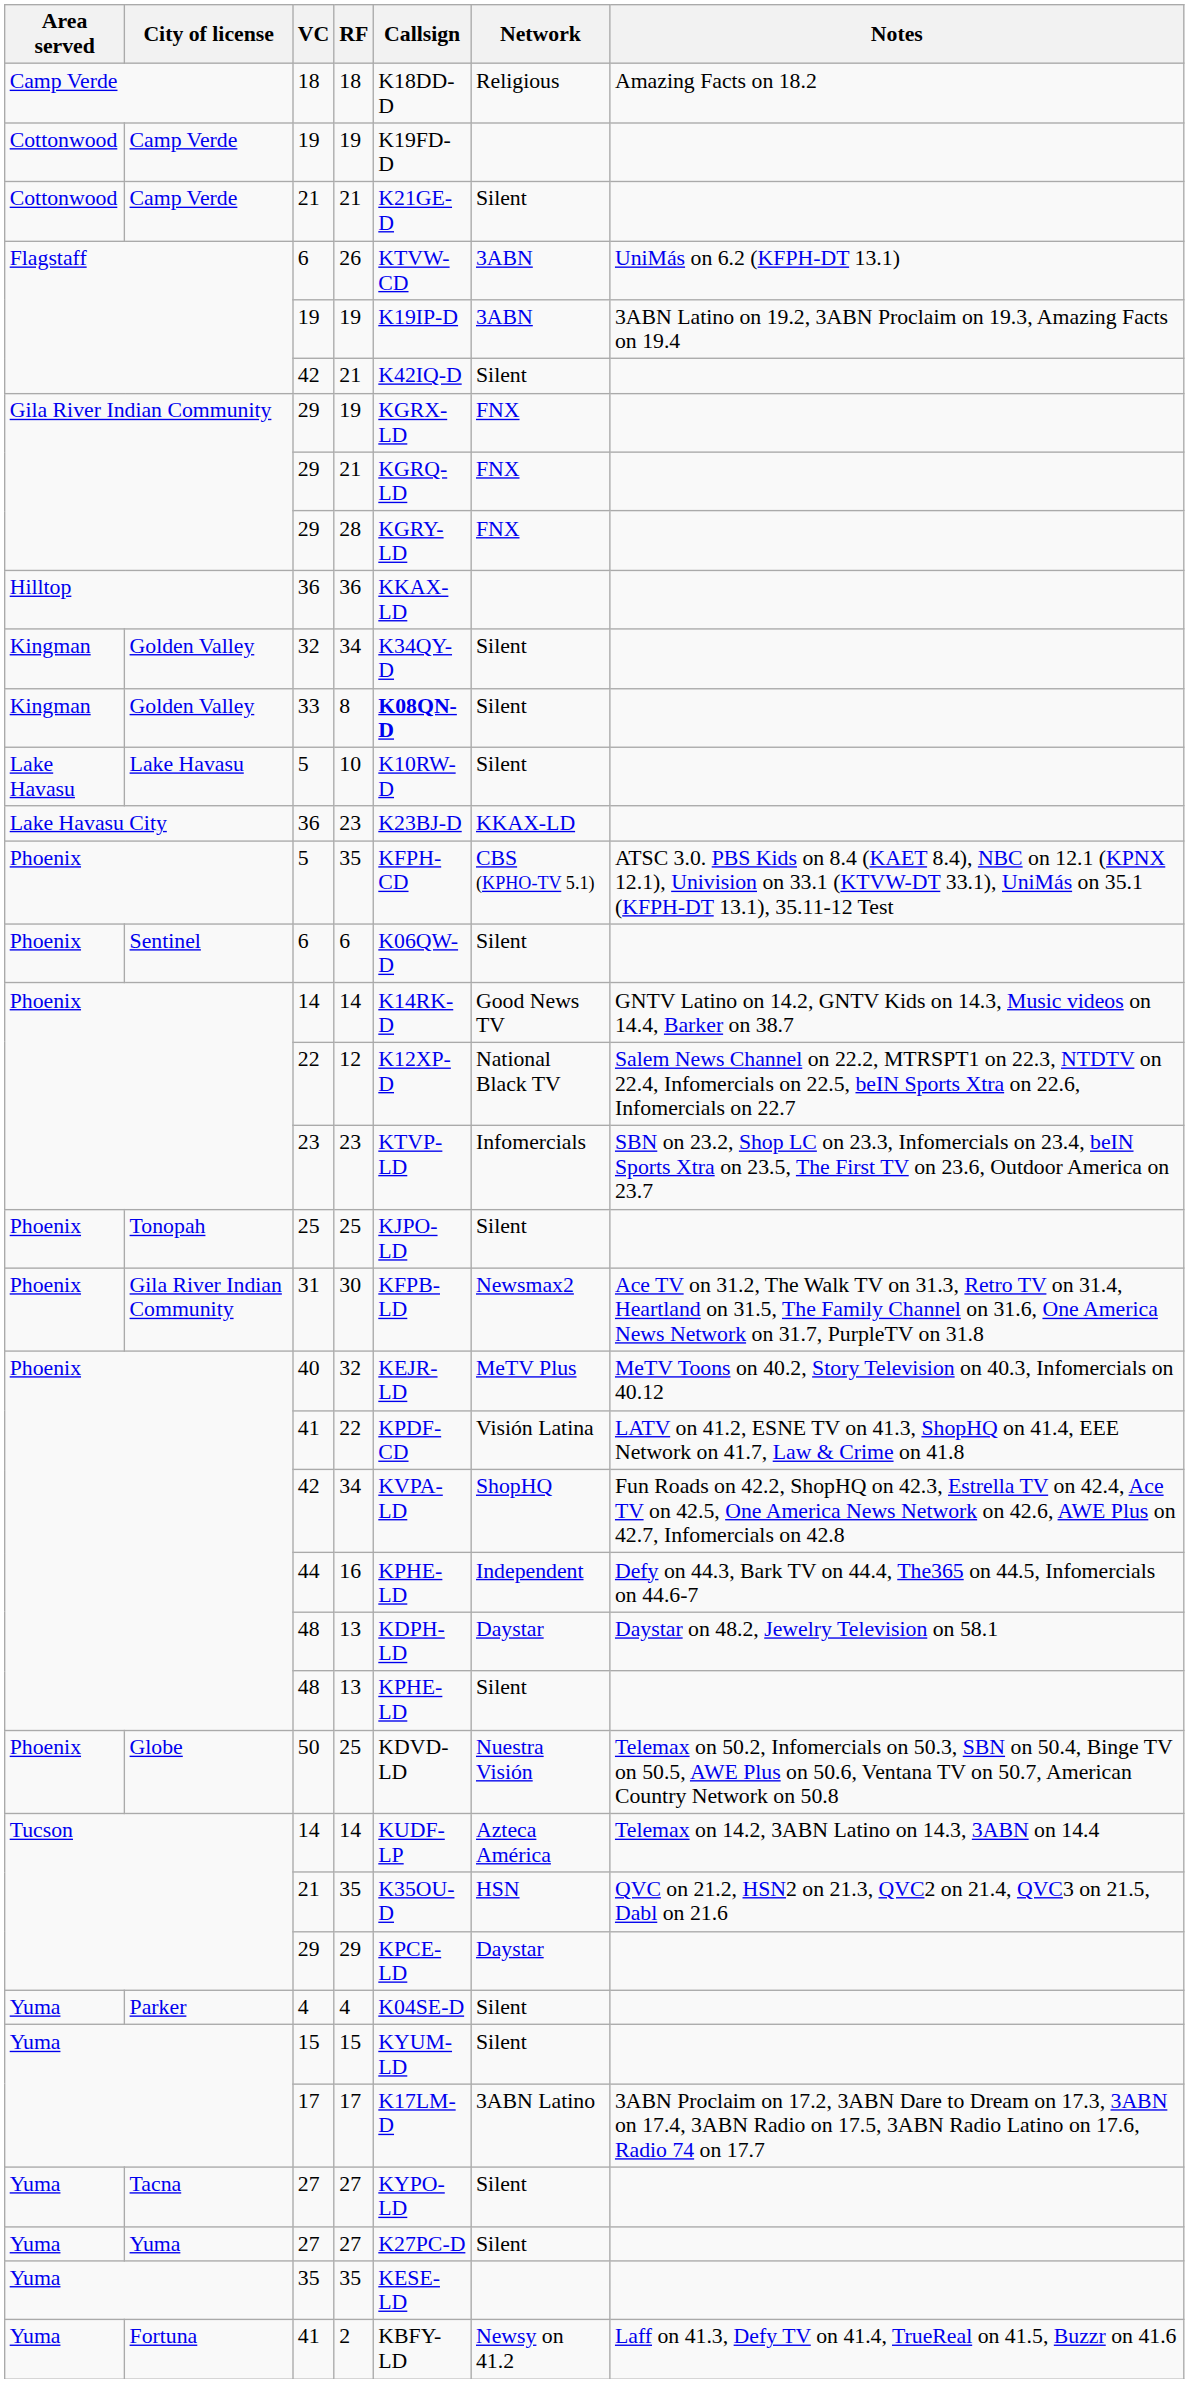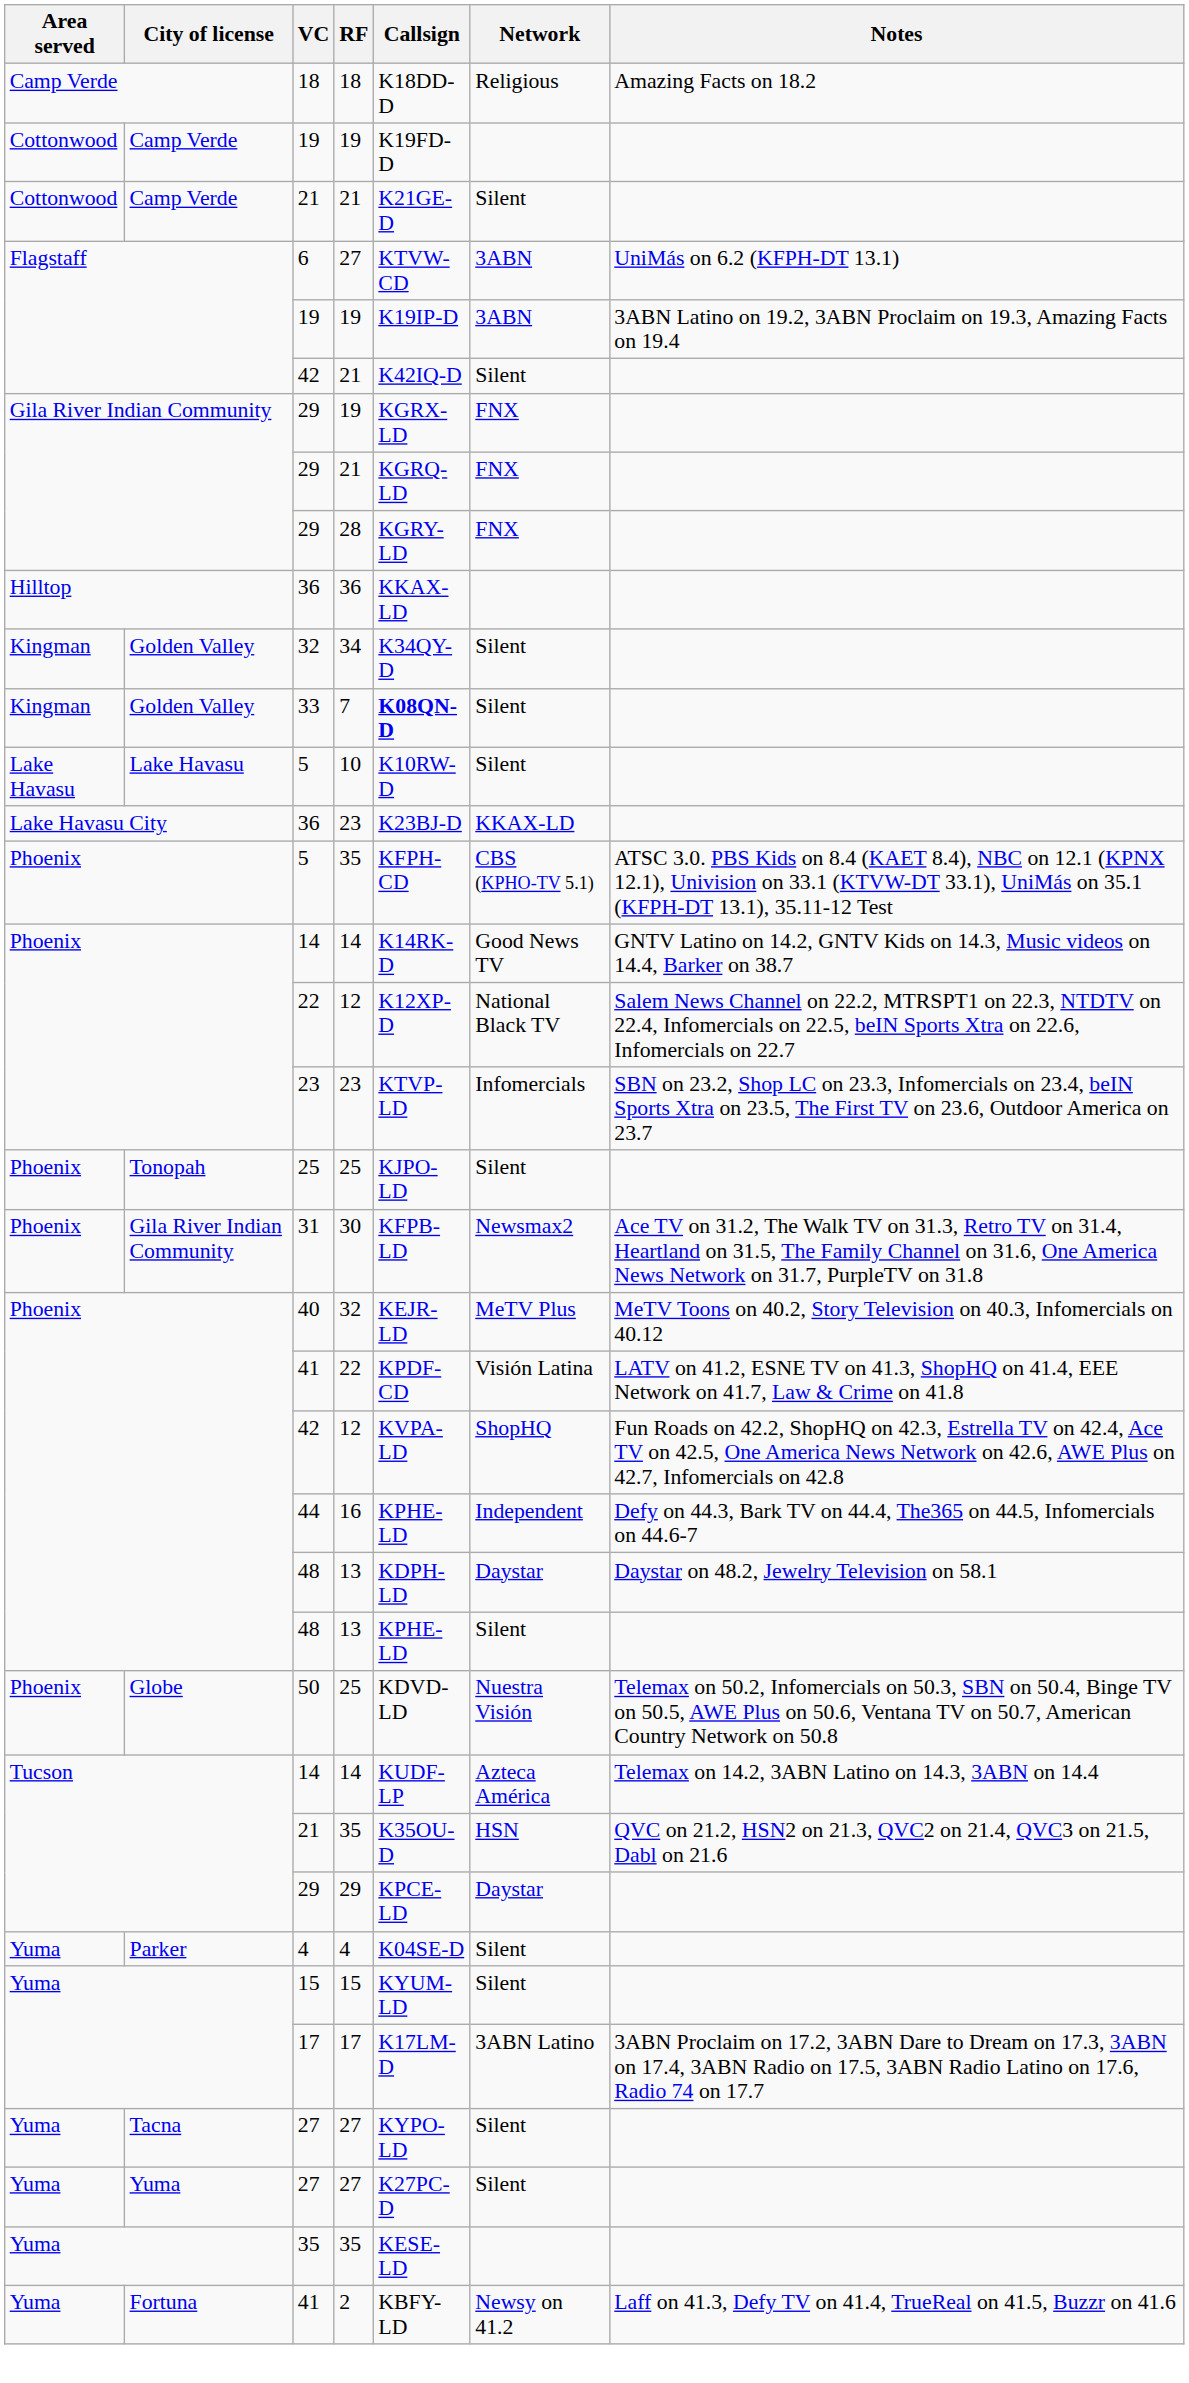 <table class="sortable wikitable" style="margin: 1em 1em 1em 0; background: #f9f9f9;">
 <tr>
 <th>Area served</th>
 <th>City of license</th>
 <th>VC</th>
 <th>RF</th>
 <th>Callsign</th>
 <th>Network</th>
 <th class="unsortable">Notes</th>
 </tr>
 <tr style="vertical-align: top; text-align: left;">
 <td colspan="2"><a href='#'>Camp Verde</a></td>
 <td>18</td>
 <td>18</td>
 <td>K18DD-D</td>
 <td>Religious</td>
 <td>Amazing Facts on 18.2</td>
 </tr>
 <tr style="vertical-align: top; text-align: left;">
 <td><a href='#'>Cottonwood</a></td>
 <td><a href='#'>Camp Verde</a></td>
 <td>19</td>
 <td>19</td>
 <td>K19FD-D</td>
 <td></td>
 <td></td>
 </tr>
 <tr style="vertical-align: top; text-align: left;">
 <td><a href='#'>Cottonwood</a></td>
 <td><a href='#'>Camp Verde</a></td>
 <td>21</td>
 <td>21</td>
 <td><a href='#'>K21GE-D</a></td>
 <td>Silent</td>
 <td></td>
 </tr>
 <tr style="vertical-align: top; text-align: left;">
 <td colspan="2" rowspan="3"><a href='#'>Flagstaff</a></td>
 <td>6</td>
-<td>26</td>
+<td>27</td>
 <td><a href='#'>KTVW-CD</a></td>
 <td><a href='#'>3ABN</a></td>
 <td><a href='#'>UniMás</a> on 6.2 (<a href='#'>KFPH-DT</a> 13.1)</td>
 </tr>
 <tr style="vertical-align: top; text-align: left;">
 <td>19</td>
 <td>19</td>
 <td><a href='#'>K19IP-D</a></td>
 <td><a href='#'>3ABN</a></td>
 <td>3ABN Latino on 19.2, 3ABN Proclaim on 19.3, Amazing Facts on 19.4</td>
 </tr>
 <tr style="vertical-align: top; text-align: left;">
 <td>42</td>
 <td>21</td>
 <td><a href='#'>K42IQ-D</a></td>
 <td>Silent</td>
 <td></td>
 </tr>
 <tr style="vertical-align: top; text-align: left;">
 <td colspan="2" rowspan="3"><a href='#'>Gila River Indian Community</a></td>
 <td>29</td>
 <td>19</td>
 <td><a href='#'>KGRX-LD</a></td>
 <td><a href='#'>FNX</a></td>
 <td></td>
 </tr>
 <tr style="vertical-align: top; text-align: left;">
 <td>29</td>
 <td>21</td>
 <td><a href='#'>KGRQ-LD</a></td>
 <td><a href='#'>FNX</a></td>
 <td></td>
 </tr>
 <tr style="vertical-align: top; text-align: left;">
 <td>29</td>
 <td>28</td>
 <td><a href='#'>KGRY-LD</a></td>
 <td><a href='#'>FNX</a></td>
 <td></td>
 </tr>
 <tr style="vertical-align: top; text-align: left;">
 <td colspan="2"><a href='#'>Hilltop</a></td>
 <td>36</td>
 <td>36</td>
 <td><a href='#'>KKAX-LD</a></td>
 <td></td>
 <td></td>
 </tr>
 <tr style="vertical-align: top; text-align: left;">
 <td><a href='#'>Kingman</a></td>
 <td><a href='#'>Golden Valley</a></td>
 <td>32</td>
 <td>34</td>
 <td><a href='#'>K34QY-D</a></td>
 <td>Silent</td>
 <td></td>
 </tr>
 <tr style="vertical-align: top; text-align: left;">
 <td><a href='#'>Kingman</a></td>
 <td><a href='#'>Golden Valley</a></td>
 <td>33</td>
-<td>8</td>
+<td>7</td>
 <td><strong><a href='#'>K08QN-D</a></strong></td>
 <td>Silent</td>
 <td></td>
 </tr>
 <tr style="vertical-align: top; text-align: left;">
 <td><a href='#'>Lake Havasu</a></td>
 <td><a href='#'>Lake Havasu</a></td>
 <td>5</td>
 <td>10</td>
 <td><a href='#'>K10RW-D</a></td>
 <td>Silent</td>
 <td></td>
 </tr>
 <tr style="vertical-align: top; text-align: left;">
 <td colspan="2"><a href='#'>Lake Havasu City</a></td>
 <td>36</td>
 <td>23</td>
 <td><a href='#'>K23BJ-D</a></td>
 <td><a href='#'>KKAX-LD</a></td>
 <td></td>
 </tr>
 <tr style="vertical-align: top; text-align: left;">
 <td colspan="2"><a href='#'>Phoenix</a></td>
 <td>5</td>
 <td>35</td>
 <td><a href='#'>KFPH-CD</a></td>
 <td><a href='#'>CBS</a> <br><small>(<a href='#'>KPHO-TV</a> 5.1)</small></td>
 <td>ATSC 3.0. <a href='#'>PBS Kids</a> on 8.4 (<a href='#'>KAET</a> 8.4), <a href='#'>NBC</a> on 12.1 (<a href='#'>KPNX</a> 12.1), <a href='#'>Univision</a> on 33.1 (<a href='#'>KTVW-DT</a> 33.1), <a href='#'>UniMás</a> on 35.1 (<a href='#'>KFPH-DT</a> 13.1), 35.11-12 Test</td>
-</tr>
-<tr style="vertical-align: top; text-align: left;">
-<td><a href='#'>Phoenix</a></td>
-<td><a href='#'>Sentinel</a></td>
-<td>6</td>
-<td>6</td>
-<td><a href='#'>K06QW-D</a></td>
-<td>Silent</td>
-<td></td>
 </tr>
 <tr style="vertical-align: top; text-align: left;">
 <td colspan="2" rowspan="3"><a href='#'>Phoenix</a></td>
 <td>14</td>
 <td>14</td>
 <td><a href='#'>K14RK-D</a></td>
 <td>Good News TV</td>
 <td>GNTV Latino on 14.2, GNTV Kids on 14.3, <a href='#'>Music videos</a> on 14.4, <a href='#'>Barker</a> on 38.7</td>
 </tr>
 <tr style="vertical-align: top; text-align: left;">
 <td>22</td>
 <td>12</td>
 <td><a href='#'>K12XP-D</a></td>
 <td>National Black TV</td>
 <td><a href='#'>Salem News Channel</a> on 22.2, MTRSPT1 on 22.3, <a href='#'>NTDTV</a> on 22.4, Infomercials on 22.5, <a href='#'>beIN Sports Xtra</a> on 22.6, Infomercials on 22.7</td>
 </tr>
 <tr style="vertical-align: top; text-align: left;">
 <td>23</td>
 <td>23</td>
 <td><a href='#'>KTVP-LD</a></td>
 <td>Infomercials</td>
 <td><a href='#'>SBN</a> on 23.2, <a href='#'>Shop LC</a> on 23.3, Infomercials on 23.4, <a href='#'>beIN Sports Xtra</a> on 23.5, <a href='#'>The First TV</a> on 23.6, Outdoor America on 23.7</td>
 </tr>
 <tr style="vertical-align: top; text-align: left;">
 <td><a href='#'>Phoenix</a></td>
 <td><a href='#'>Tonopah</a></td>
 <td>25</td>
 <td>25</td>
 <td><a href='#'>KJPO-LD</a></td>
 <td>Silent</td>
 <td></td>
 </tr>
 <tr style="vertical-align: top; text-align: left;">
 <td><a href='#'>Phoenix</a></td>
 <td><a href='#'>Gila River Indian Community</a></td>
 <td>31</td>
 <td>30</td>
 <td><a href='#'>KFPB-LD</a></td>
 <td><a href='#'>Newsmax2</a></td>
 <td><a href='#'>Ace TV</a> on 31.2, The Walk TV on 31.3, <a href='#'>Retro TV</a> on 31.4, <a href='#'>Heartland</a> on 31.5, <a href='#'>The Family Channel</a> on 31.6, <a href='#'>One America News Network</a> on 31.7, PurpleTV on 31.8</td>
 </tr>
 <tr style="vertical-align: top; text-align: left;">
 <td colspan="2" rowspan="6"><a href='#'>Phoenix</a></td>
 <td>40</td>
 <td>32</td>
 <td><a href='#'>KEJR-LD</a></td>
 <td><a href='#'>MeTV Plus</a></td>
 <td><a href='#'>MeTV Toons</a> on 40.2, <a href='#'>Story Television</a> on 40.3, Infomercials on 40.12</td>
 </tr>
 <tr style="vertical-align: top; text-align: left;">
 <td>41</td>
 <td>22</td>
 <td><a href='#'>KPDF-CD</a></td>
 <td>Visión Latina</td>
 <td><a href='#'>LATV</a> on 41.2, ESNE TV on 41.3, <a href='#'>ShopHQ</a> on 41.4, EEE Network on 41.7, <a href='#'>Law & Crime</a> on 41.8</td>
 </tr>
 <tr style="vertical-align: top; text-align: left;">
 <td>42</td>
-<td>34</td>
+<td>12</td>
 <td><a href='#'>KVPA-LD</a></td>
 <td><a href='#'>ShopHQ</a></td>
 <td>Fun Roads on 42.2, ShopHQ on 42.3, <a href='#'>Estrella TV</a> on 42.4, <a href='#'>Ace TV</a> on 42.5, <a href='#'>One America News Network</a> on 42.6, <a href='#'>AWE Plus</a> on 42.7, Infomercials on 42.8</td>
 </tr>
 <tr style="vertical-align: top; text-align: left;">
 <td>44</td>
 <td>16</td>
 <td><a href='#'>KPHE-LD</a></td>
 <td><a href='#'>Independent</a></td>
 <td><a href='#'>Defy</a> on 44.3, Bark TV on 44.4, <a href='#'>The365</a> on 44.5, Infomercials on 44.6-7</td>
 </tr>
 <tr style="vertical-align: top; text-align: left;">
 <td>48</td>
 <td>13</td>
 <td><a href='#'>KDPH-LD</a></td>
 <td><a href='#'>Daystar</a></td>
 <td><a href='#'>Daystar</a> on 48.2, <a href='#'>Jewelry Television</a> on 58.1</td>
 </tr>
 <tr style="vertical-align: top; text-align: left;">
 <td>48</td>
 <td>13</td>
 <td><a href='#'>KPHE-LD</a></td>
 <td>Silent</td>
 <td></td>
 </tr>
 <tr style="vertical-align: top; text-align: left;">
 <td><a href='#'>Phoenix</a></td>
 <td><a href='#'>Globe</a></td>
 <td>50</td>
 <td>25</td>
 <td>KDVD-LD</td>
 <td><a href='#'>Nuestra Visión</a></td>
 <td><a href='#'>Telemax</a> on 50.2, Infomercials on 50.3, <a href='#'>SBN</a> on 50.4, Binge TV on 50.5, <a href='#'>AWE Plus</a> on 50.6, Ventana TV on 50.7, American Country Network on 50.8</td>
 </tr>
 <tr style="vertical-align: top; text-align: left;">
 <td colspan="2" rowspan="3"><a href='#'>Tucson</a></td>
 <td>14</td>
 <td>14</td>
 <td><a href='#'>KUDF-LP</a></td>
 <td><a href='#'>Azteca América</a></td>
 <td><a href='#'>Telemax</a> on 14.2, 3ABN Latino on 14.3, <a href='#'>3ABN</a> on 14.4</td>
 </tr>
 <tr style="vertical-align: top; text-align: left;">
 <td>21</td>
 <td>35</td>
 <td><a href='#'>K35OU-D</a></td>
 <td><a href='#'>HSN</a></td>
 <td><a href='#'>QVC</a> on 21.2, <a href='#'>HSN</a>2 on 21.3, <a href='#'>QVC</a>2 on 21.4, <a href='#'>QVC</a>3 on 21.5, <a href='#'>Dabl</a> on 21.6</td>
 </tr>
 <tr style="vertical-align: top; text-align: left;">
 <td>29</td>
 <td>29</td>
 <td><a href='#'>KPCE-LD</a></td>
 <td><a href='#'>Daystar</a></td>
 <td></td>
 </tr>
 <tr style="vertical-align: top; text-align: left;">
 <td><a href='#'>Yuma</a></td>
 <td><a href='#'>Parker</a></td>
 <td>4</td>
 <td>4</td>
 <td><a href='#'>K04SE-D</a></td>
 <td>Silent</td>
 <td></td>
 </tr>
 <tr style="vertical-align: top; text-align: left;">
 <td colspan="2" rowspan="2"><a href='#'>Yuma</a></td>
 <td>15</td>
 <td>15</td>
 <td><a href='#'>KYUM-LD</a></td>
 <td>Silent</td>
 <td></td>
 </tr>
 <tr style="vertical-align: top; text-align: left;">
 <td>17</td>
 <td>17</td>
 <td><a href='#'>K17LM-D</a></td>
 <td>3ABN Latino</td>
 <td>3ABN Proclaim on 17.2, 3ABN Dare to Dream on 17.3, <a href='#'>3ABN</a> on 17.4, 3ABN Radio on 17.5, 3ABN Radio Latino on 17.6, <a href='#'>Radio 74</a> on 17.7</td>
 </tr>
 <tr style="vertical-align: top; text-align: left;">
 <td><a href='#'>Yuma</a></td>
 <td><a href='#'>Tacna</a></td>
 <td>27</td>
 <td>27</td>
 <td><a href='#'>KYPO-LD</a></td>
 <td>Silent</td>
 <td></td>
 </tr>
 <tr style="vertical-align: top; text-align: left;">
 <td><a href='#'>Yuma</a></td>
 <td><a href='#'>Yuma</a></td>
 <td>27</td>
 <td>27</td>
 <td><a href='#'>K27PC-D</a></td>
 <td>Silent</td>
 <td></td>
 </tr>
 <tr style="vertical-align: top; text-align: left;">
 <td colspan="2"><a href='#'>Yuma</a></td>
 <td>35</td>
 <td>35</td>
 <td><a href='#'>KESE-LD</a></td>
 <td></td>
 <td></td>
 </tr>
 <tr style="vertical-align: top; text-align: left;">
 <td><a href='#'>Yuma</a></td>
 <td><a href='#'>Fortuna</a></td>
 <td>41</td>
 <td>2</td>
 <td>KBFY-LD</td>
 <td><a href='#'>Newsy</a> on 41.2</td>
 <td><a href='#'>Laff</a> on 41.3, <a href='#'>Defy TV</a> on 41.4, <a href='#'>TrueReal</a> on 41.5, <a href='#'>Buzzr</a> on 41.6</td>
 </tr>
 </table>
